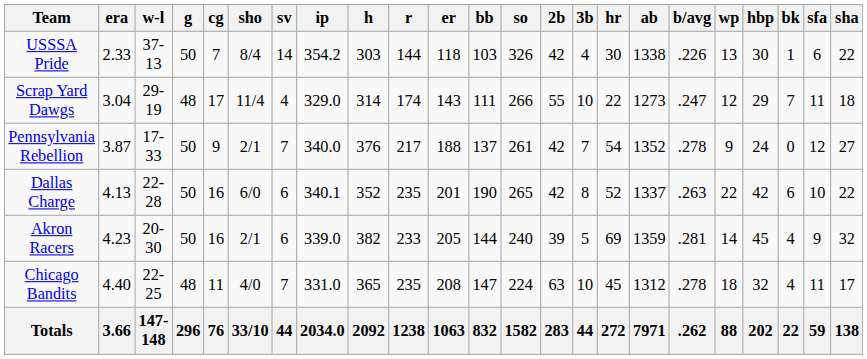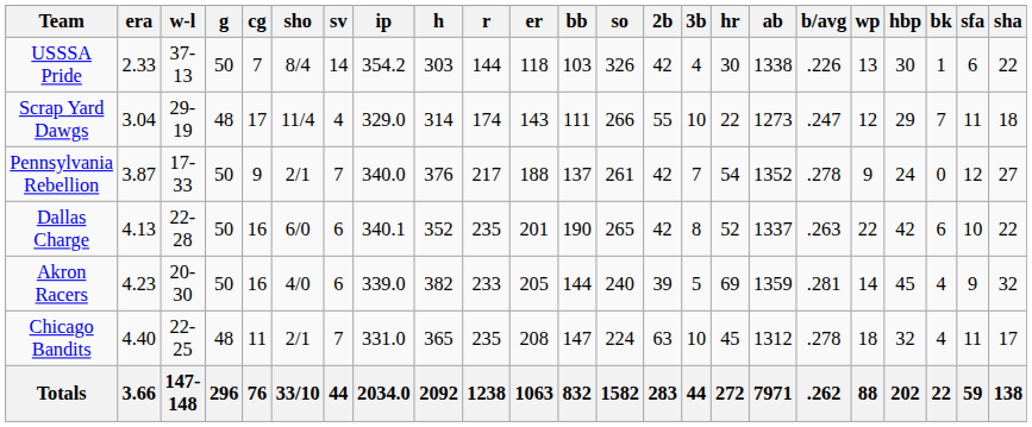 <table class="wikitable sortable" style="font-size:95%; text-align:center;">
 <tr style="background:lightblue;">
 <th>Team</th>
 <th>era</th>
 <th>w-l</th>
 <th>g</th>
 <th>cg</th>
 <th>sho</th>
 <th>sv</th>
 <th>ip</th>
 <th>h</th>
 <th>r</th>
 <th>er</th>
 <th>bb</th>
 <th>so</th>
 <th>2b</th>
 <th>3b</th>
 <th>hr</th>
 <th>ab</th>
 <th>b/avg</th>
 <th>wp</th>
 <th>hbp</th>
 <th>bk</th>
 <th>sfa</th>
 <th>sha</th>
 </tr>
 <tr>
 <td><a href='#'>USSSA Pride</a></td>
 <td>2.33</td>
 <td>37-13</td>
 <td>50</td>
 <td>7</td>
 <td>8/4</td>
 <td>14</td>
 <td>354.2</td>
 <td>303</td>
 <td>144</td>
 <td>118</td>
 <td>103</td>
 <td>326</td>
 <td>42</td>
 <td>4</td>
 <td>30</td>
 <td>1338</td>
 <td>.226</td>
 <td>13</td>
 <td>30</td>
 <td>1</td>
 <td>6</td>
 <td>22</td>
 </tr>
 <tr>
 <td><a href='#'>Scrap Yard Dawgs</a></td>
 <td>3.04</td>
 <td>29-19</td>
 <td>48</td>
 <td>17</td>
 <td>11/4</td>
 <td>4</td>
 <td>329.0</td>
 <td>314</td>
 <td>174</td>
 <td>143</td>
 <td>111</td>
 <td>266</td>
 <td>55</td>
 <td>10</td>
 <td>22</td>
 <td>1273</td>
 <td>.247</td>
 <td>12</td>
 <td>29</td>
 <td>7</td>
 <td>11</td>
 <td>18</td>
 </tr>
 <tr>
 <td><a href='#'>Pennsylvania Rebellion</a></td>
 <td>3.87</td>
 <td>17-33</td>
 <td>50</td>
 <td>9</td>
 <td>2/1</td>
 <td>7</td>
 <td>340.0</td>
 <td>376</td>
 <td>217</td>
 <td>188</td>
 <td>137</td>
 <td>261</td>
 <td>42</td>
 <td>7</td>
 <td>54</td>
 <td>1352</td>
 <td>.278</td>
 <td>9</td>
 <td>24</td>
 <td>0</td>
 <td>12</td>
 <td>27</td>
 </tr>
 <tr>
 <td><a href='#'>Dallas Charge</a></td>
 <td>4.13</td>
 <td>22-28</td>
 <td>50</td>
 <td>16</td>
 <td>6/0</td>
 <td>6</td>
 <td>340.1</td>
 <td>352</td>
 <td>235</td>
 <td>201</td>
 <td>190</td>
 <td>265</td>
 <td>42</td>
 <td>8</td>
 <td>52</td>
 <td>1337</td>
 <td>.263</td>
 <td>22</td>
 <td>42</td>
 <td>6</td>
 <td>10</td>
 <td>22</td>
 </tr>
 <tr>
 <td><a href='#'>Akron Racers</a></td>
 <td>4.23</td>
 <td>20-30</td>
 <td>50</td>
 <td>16</td>
-<td>2/1</td>
+<td>4/0</td>
 <td>6</td>
 <td>339.0</td>
 <td>382</td>
 <td>233</td>
 <td>205</td>
 <td>144</td>
 <td>240</td>
 <td>39</td>
 <td>5</td>
 <td>69</td>
 <td>1359</td>
 <td>.281</td>
 <td>14</td>
 <td>45</td>
 <td>4</td>
 <td>9</td>
 <td>32</td>
 </tr>
 <tr>
 <td><a href='#'>Chicago Bandits</a></td>
 <td>4.40</td>
 <td>22-25</td>
 <td>48</td>
 <td>11</td>
-<td>4/0</td>
+<td>2/1</td>
 <td>7</td>
 <td>331.0</td>
 <td>365</td>
 <td>235</td>
 <td>208</td>
 <td>147</td>
 <td>224</td>
 <td>63</td>
 <td>10</td>
 <td>45</td>
 <td>1312</td>
 <td>.278</td>
 <td>18</td>
 <td>32</td>
 <td>4</td>
 <td>11</td>
 <td>17</td>
 </tr>
 <tr>
 <th>Totals</th>
 <th>3.66</th>
 <th>147-148</th>
 <th>296</th>
 <th>76</th>
 <th>33/10</th>
 <th>44</th>
 <th>2034.0</th>
 <th>2092</th>
 <th>1238</th>
 <th>1063</th>
 <th>832</th>
 <th>1582</th>
 <th>283</th>
 <th>44</th>
 <th>272</th>
 <th>7971</th>
 <th>.262</th>
 <th>88</th>
 <th>202</th>
 <th>22</th>
 <th>59</th>
 <th>138</th>
 </tr>
 </table>
